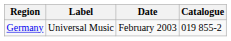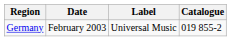 <table class="wikitable">
 <tr>
 <th>Region</th>
+<th>Date</th>
 <th>Label</th>
-<th>Date</th>
 <th>Catalogue</th>
 </tr>
 <tr>
 <td><a href='#'>Germany</a></td>
+<td>February 2003</td>
 <td>Universal Music</td>
-<td>February 2003</td>
 <td>019 855-2</td>
 </tr>
 </table>
